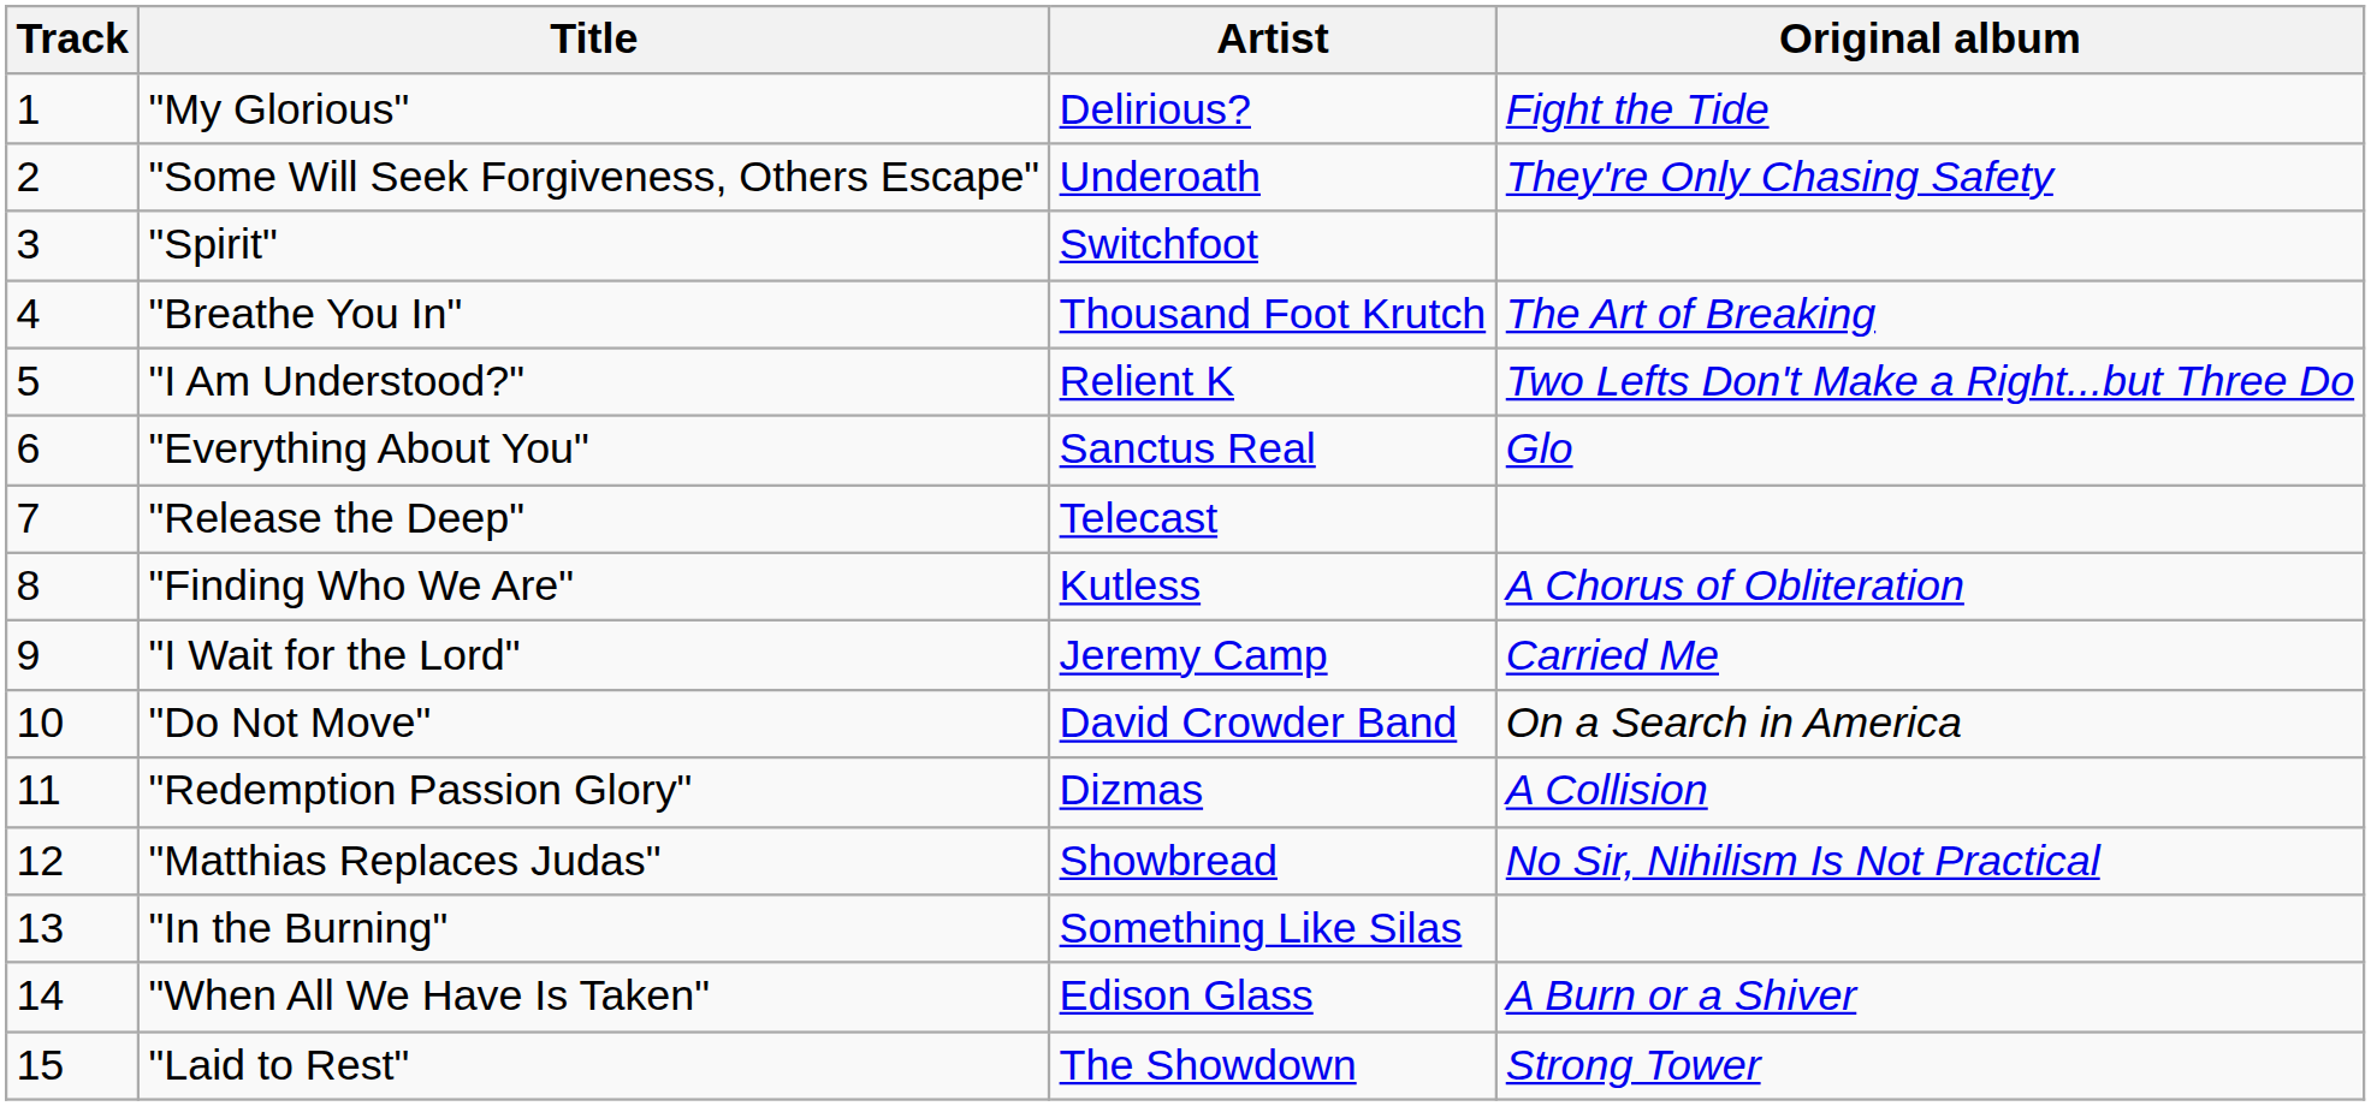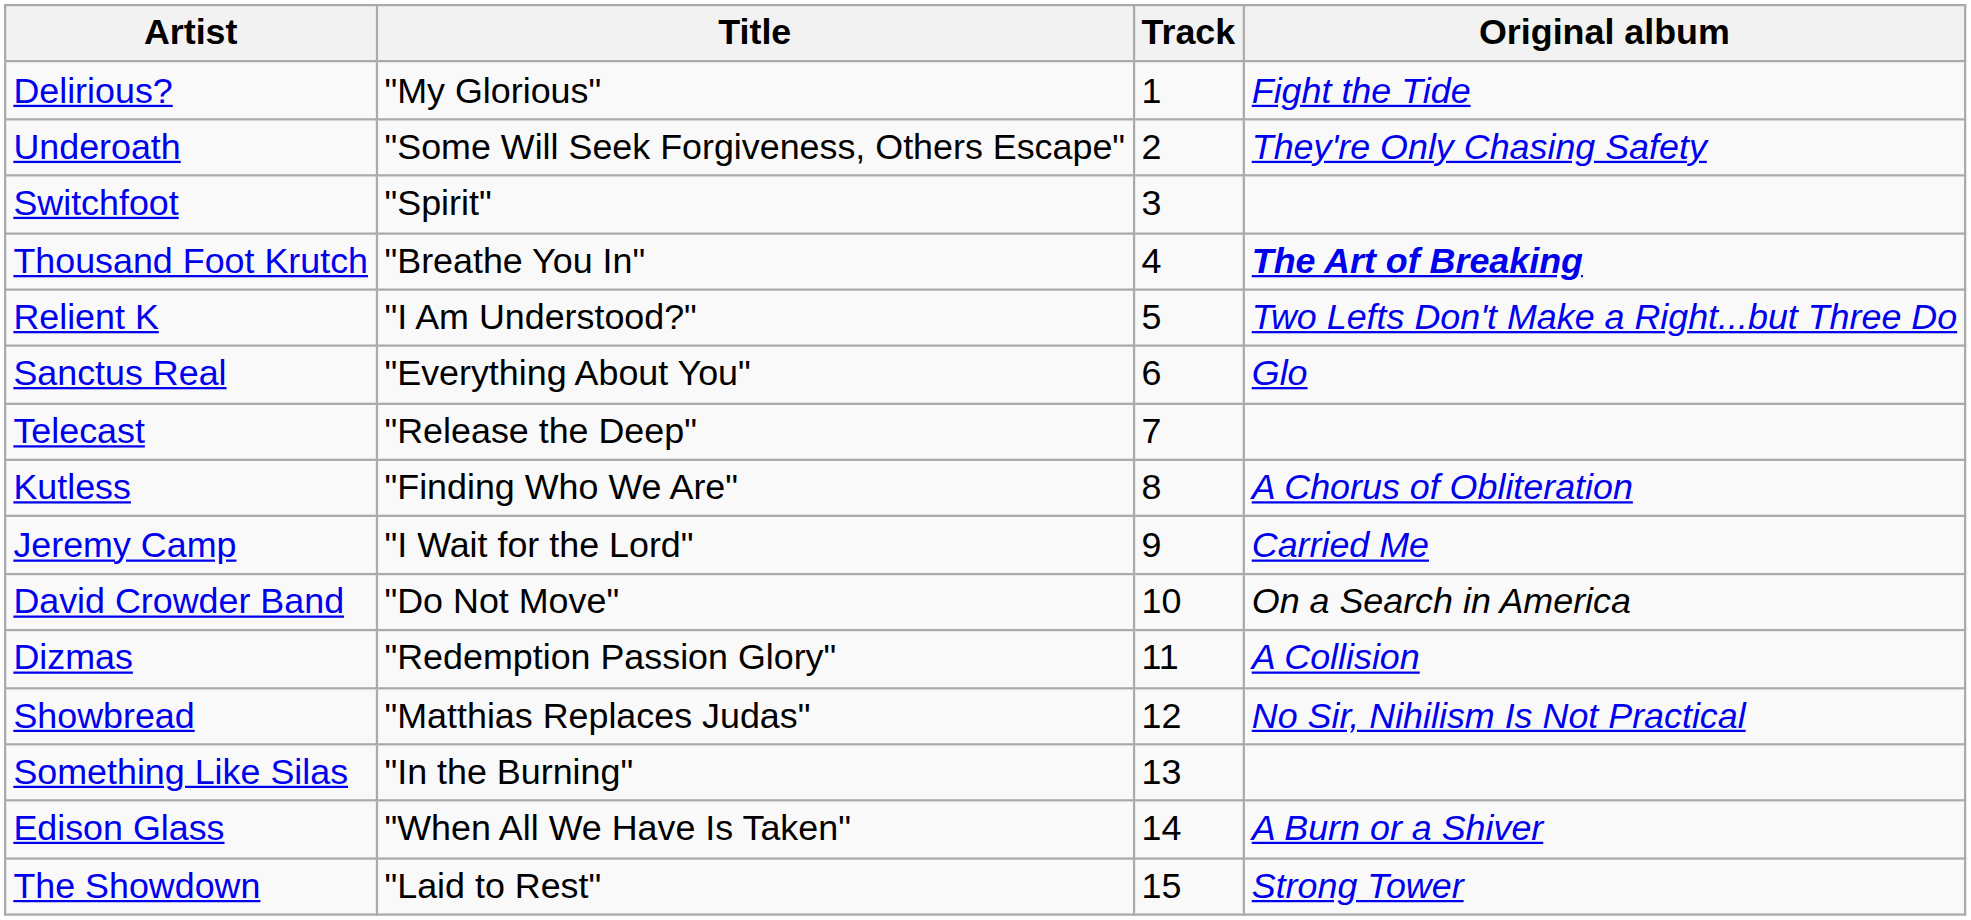 <table class="wikitable">
 <tr>
+<th>Artist</th>
+<th>Title</th>
 <th>Track</th>
-<th>Title</th>
-<th>Artist</th>
 <th>Original album</th>
 </tr>
 <tr style="text-align:left; vertical-align:top;">
+<td><a href='#'>Delirious?</a></td>
+<td>"My Glorious"</td>
 <td>1</td>
-<td>"My Glorious"</td>
-<td><a href='#'>Delirious?</a></td>
 <td><em><a href='#'>Fight the Tide</a></em></td>
 </tr>
 <tr style="text-align:left; vertical-align:top;">
+<td><a href='#'>Underoath</a></td>
+<td>"Some Will Seek Forgiveness, Others Escape"</td>
 <td>2</td>
-<td>"Some Will Seek Forgiveness, Others Escape"</td>
-<td><a href='#'>Underoath</a></td>
 <td><em><a href='#'>They're Only Chasing Safety</a></em></td>
 </tr>
 <tr style="text-align:left; vertical-align:top;">
+<td><a href='#'>Switchfoot</a></td>
+<td>"Spirit"</td>
 <td>3</td>
-<td>"Spirit"</td>
-<td><a href='#'>Switchfoot</a></td>
 <td></td>
 </tr>
 <tr style="text-align:left; vertical-align:top;">
+<td><a href='#'>Thousand Foot Krutch</a></td>
+<td>"Breathe You In"</td>
 <td>4</td>
-<td>"Breathe You In"</td>
-<td><a href='#'>Thousand Foot Krutch</a></td>
-<td><em><a href='#'>The Art of Breaking</a></em></td>
+<td><strong><em><a href='#'>The Art of Breaking</a></em></strong></td>
 </tr>
 <tr style="text-align:left; vertical-align:top;">
+<td><a href='#'>Relient K</a></td>
+<td>"I Am Understood?"</td>
 <td>5</td>
-<td>"I Am Understood?"</td>
-<td><a href='#'>Relient K</a></td>
 <td><em><a href='#'>Two Lefts Don't Make a Right...but Three Do</a></em></td>
 </tr>
 <tr style="text-align:left; vertical-align:top;">
+<td><a href='#'>Sanctus Real</a></td>
+<td>"Everything About You"</td>
 <td>6</td>
-<td>"Everything About You"</td>
-<td><a href='#'>Sanctus Real</a></td>
 <td><em><a href='#'>Glo</a></em></td>
 </tr>
 <tr>
+<td><a href='#'>Telecast</a></td>
+<td>"Release the Deep"</td>
 <td>7</td>
-<td>"Release the Deep"</td>
-<td><a href='#'>Telecast</a></td>
 <td></td>
 </tr>
 <tr style="text-align:left; vertical-align:top;">
+<td><a href='#'>Kutless</a></td>
+<td>"Finding Who We Are"</td>
 <td>8</td>
-<td>"Finding Who We Are"</td>
-<td><a href='#'>Kutless</a></td>
 <td><em><a href='#'>A Chorus of Obliteration</a></em></td>
 </tr>
 <tr style="text-align:left; vertical-align:top;">
+<td><a href='#'>Jeremy Camp</a></td>
+<td>"I Wait for the Lord"</td>
 <td>9</td>
-<td>"I Wait for the Lord"</td>
-<td><a href='#'>Jeremy Camp</a></td>
 <td><em><a href='#'>Carried Me</a></em></td>
 </tr>
 <tr style="text-align:left; vertical-align:top;">
+<td><a href='#'>David Crowder Band</a></td>
+<td>"Do Not Move"</td>
 <td>10</td>
-<td>"Do Not Move"</td>
-<td><a href='#'>David Crowder Band</a></td>
 <td><em>On a Search in America</em></td>
 </tr>
 <tr style="text-align:left; vertical-align:top;">
+<td><a href='#'>Dizmas</a></td>
+<td>"Redemption Passion Glory"</td>
 <td>11</td>
-<td>"Redemption Passion Glory"</td>
-<td><a href='#'>Dizmas</a></td>
 <td><em><a href='#'>A Collision</a></em></td>
 </tr>
 <tr>
+<td><a href='#'>Showbread</a></td>
+<td>"Matthias Replaces Judas"</td>
 <td>12</td>
-<td>"Matthias Replaces Judas"</td>
-<td><a href='#'>Showbread</a></td>
 <td><em><a href='#'>No Sir, Nihilism Is Not Practical</a></em></td>
 </tr>
 <tr style="text-align:left; vertical-align:top;">
+<td><a href='#'>Something Like Silas</a></td>
+<td>"In the Burning"</td>
 <td>13</td>
-<td>"In the Burning"</td>
-<td><a href='#'>Something Like Silas</a></td>
 <td></td>
 </tr>
 <tr style="text-align:left; vertical-align:top;">
+<td><a href='#'>Edison Glass</a></td>
+<td>"When All We Have Is Taken"</td>
 <td>14</td>
-<td>"When All We Have Is Taken"</td>
-<td><a href='#'>Edison Glass</a></td>
 <td><em><a href='#'>A Burn or a Shiver</a></em></td>
 </tr>
 <tr>
+<td><a href='#'>The Showdown</a></td>
+<td>"Laid to Rest"</td>
 <td>15</td>
-<td>"Laid to Rest"</td>
-<td><a href='#'>The Showdown</a></td>
 <td><em><a href='#'>Strong Tower</a></em></td>
 </tr>
 </table>
